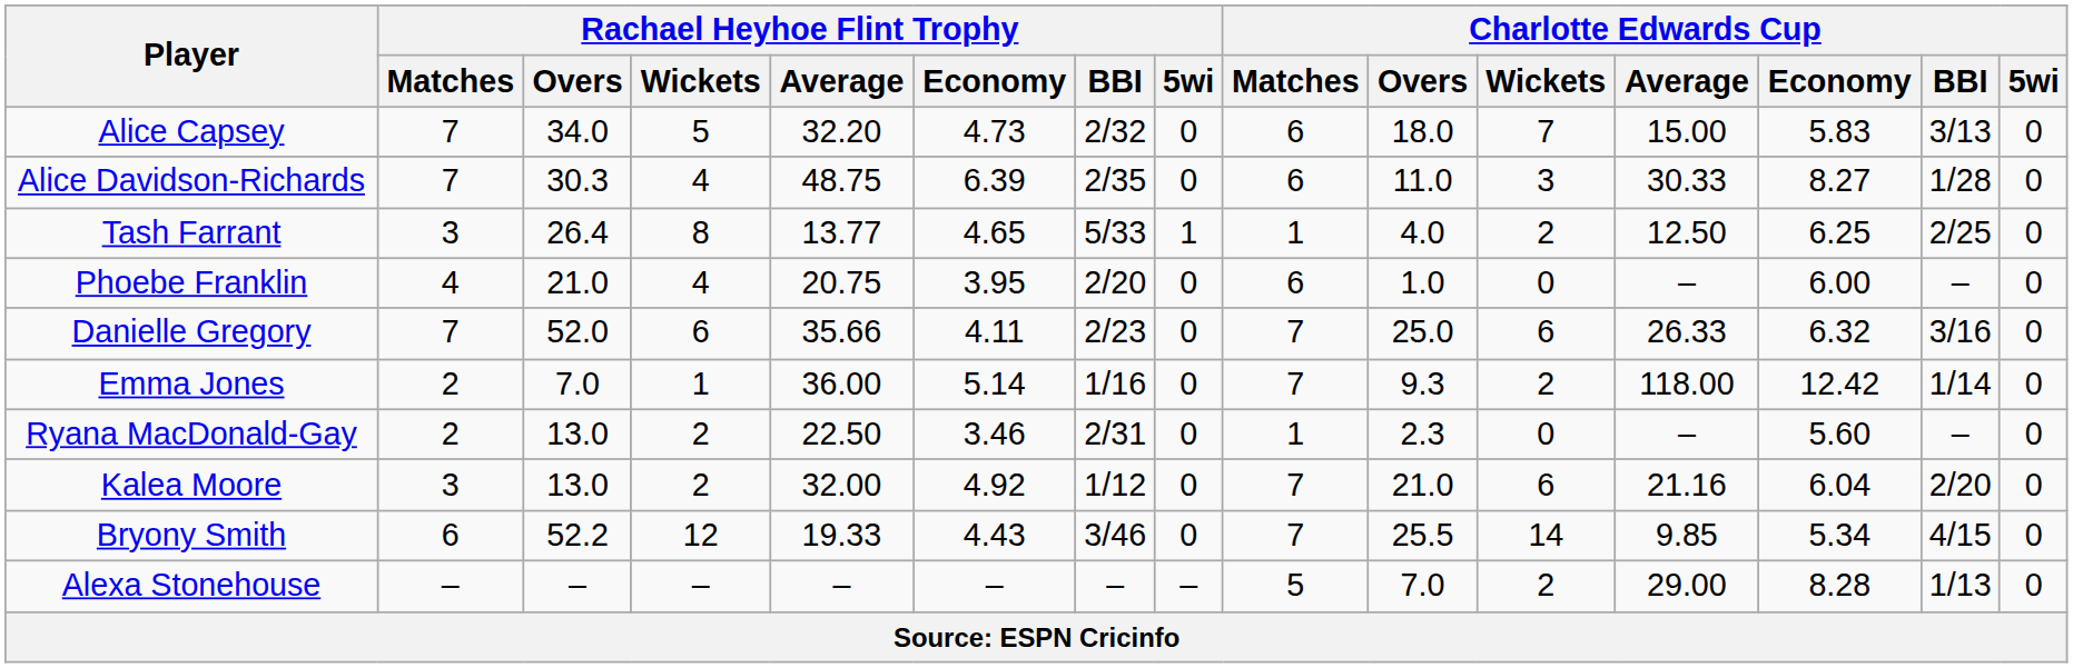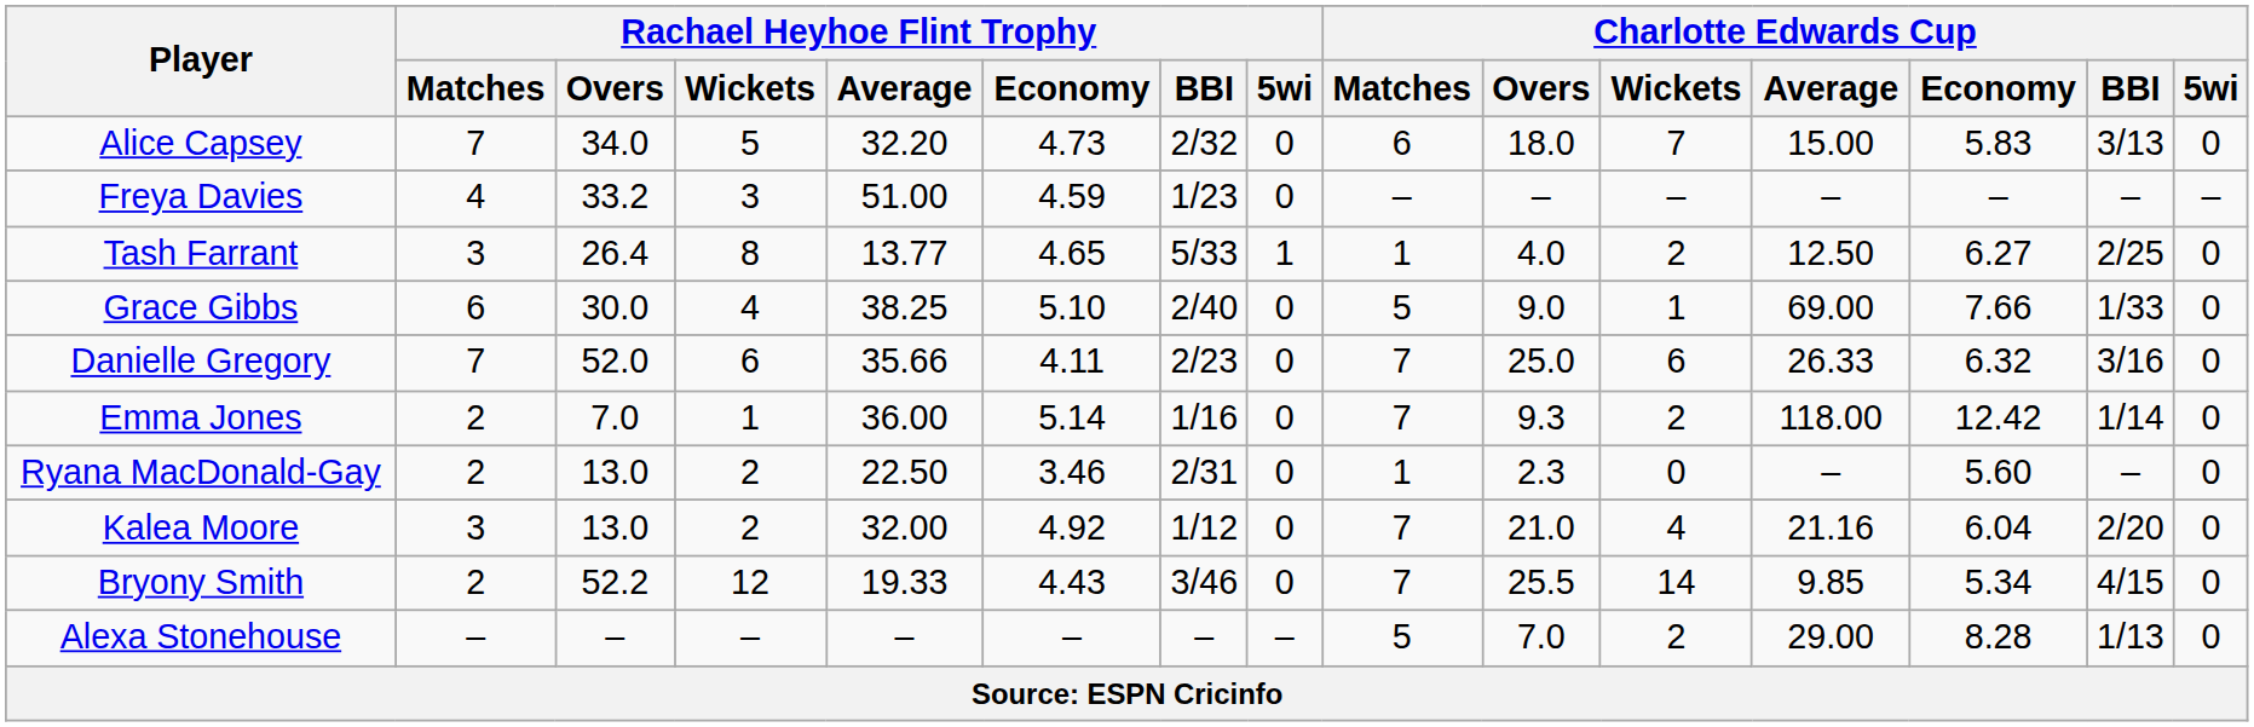 <table class="wikitable" style="text-align:center; width:82%;">
 <tr>
 <th rowspan=2>Player</th>
 <th colspan=7><a href='#'>Rachael Heyhoe Flint Trophy</a></th>
 <th colspan=7><a href='#'>Charlotte Edwards Cup</a></th>
 </tr>
 <tr>
 <th>Matches</th>
 <th>Overs</th>
 <th>Wickets</th>
 <th>Average</th>
 <th>Economy</th>
 <th>BBI</th>
 <th>5wi</th>
 <th>Matches</th>
 <th>Overs</th>
 <th>Wickets</th>
 <th>Average</th>
 <th>Economy</th>
 <th>BBI</th>
 <th>5wi</th>
 </tr>
 <tr>
 <td><a href='#'>Alice Capsey</a></td>
 <td>7</td>
 <td>34.0</td>
 <td>5</td>
 <td>32.20</td>
 <td>4.73</td>
 <td>2/32</td>
 <td>0</td>
 <td>6</td>
 <td>18.0</td>
 <td>7</td>
 <td>15.00</td>
 <td>5.83</td>
 <td>3/13</td>
 <td>0</td>
 </tr>
 <tr>
-<td><a href='#'>Alice Davidson-Richards</a></td>
-<td>7</td>
-<td>30.3</td>
+<td><a href='#'>Freya Davies</a></td>
 <td>4</td>
-<td>48.75</td>
-<td>6.39</td>
-<td>2/35</td>
+<td>33.2</td>
+<td>3</td>
+<td>51.00</td>
+<td>4.59</td>
+<td>1/23</td>
 <td>0</td>
-<td>6</td>
-<td>11.0</td>
-<td>3</td>
-<td>30.33</td>
-<td>8.27</td>
-<td>1/28</td>
-<td>0</td>
+<td>–</td>
+<td>–</td>
+<td>–</td>
+<td>–</td>
+<td>–</td>
+<td>–</td>
+<td>–</td>
 </tr>
 <tr>
 <td><a href='#'>Tash Farrant</a></td>
 <td>3</td>
 <td>26.4</td>
 <td>8</td>
 <td>13.77</td>
 <td>4.65</td>
 <td>5/33</td>
 <td>1</td>
 <td>1</td>
 <td>4.0</td>
 <td>2</td>
 <td>12.50</td>
-<td>6.25</td>
+<td>6.27</td>
 <td>2/25</td>
 <td>0</td>
 </tr>
 <tr>
-<td><a href='#'>Phoebe Franklin</a></td>
+<td><a href='#'>Grace Gibbs</a></td>
+<td>6</td>
+<td>30.0</td>
 <td>4</td>
-<td>21.0</td>
-<td>4</td>
-<td>20.75</td>
-<td>3.95</td>
-<td>2/20</td>
+<td>38.25</td>
+<td>5.10</td>
+<td>2/40</td>
 <td>0</td>
-<td>6</td>
-<td>1.0</td>
-<td>0</td>
-<td>–</td>
-<td>6.00</td>
-<td>–</td>
+<td>5</td>
+<td>9.0</td>
+<td>1</td>
+<td>69.00</td>
+<td>7.66</td>
+<td>1/33</td>
 <td>0</td>
 </tr>
 <tr>
 <td><a href='#'>Danielle Gregory</a></td>
 <td>7</td>
 <td>52.0</td>
 <td>6</td>
 <td>35.66</td>
 <td>4.11</td>
 <td>2/23</td>
 <td>0</td>
 <td>7</td>
 <td>25.0</td>
 <td>6</td>
 <td>26.33</td>
 <td>6.32</td>
 <td>3/16</td>
 <td>0</td>
 </tr>
 <tr>
 <td><a href='#'>Emma Jones</a></td>
 <td>2</td>
 <td>7.0</td>
 <td>1</td>
 <td>36.00</td>
 <td>5.14</td>
 <td>1/16</td>
 <td>0</td>
 <td>7</td>
 <td>9.3</td>
 <td>2</td>
 <td>118.00</td>
 <td>12.42</td>
 <td>1/14</td>
 <td>0</td>
 </tr>
 <tr>
 <td><a href='#'>Ryana MacDonald-Gay</a></td>
 <td>2</td>
 <td>13.0</td>
 <td>2</td>
 <td>22.50</td>
 <td>3.46</td>
 <td>2/31</td>
 <td>0</td>
 <td>1</td>
 <td>2.3</td>
 <td>0</td>
 <td>–</td>
 <td>5.60</td>
 <td>–</td>
 <td>0</td>
 </tr>
 <tr>
 <td><a href='#'>Kalea Moore</a></td>
 <td>3</td>
 <td>13.0</td>
 <td>2</td>
 <td>32.00</td>
 <td>4.92</td>
 <td>1/12</td>
 <td>0</td>
 <td>7</td>
 <td>21.0</td>
-<td>6</td>
+<td>4</td>
 <td>21.16</td>
 <td>6.04</td>
 <td>2/20</td>
 <td>0</td>
 </tr>
 <tr>
 <td><a href='#'>Bryony Smith</a></td>
-<td>6</td>
+<td>2</td>
 <td>52.2</td>
 <td>12</td>
 <td>19.33</td>
 <td>4.43</td>
 <td>3/46</td>
 <td>0</td>
 <td>7</td>
 <td>25.5</td>
 <td>14</td>
 <td>9.85</td>
 <td>5.34</td>
 <td>4/15</td>
 <td>0</td>
 </tr>
 <tr>
 <td><a href='#'>Alexa Stonehouse</a></td>
 <td>–</td>
 <td>–</td>
 <td>–</td>
 <td>–</td>
 <td>–</td>
 <td>–</td>
 <td>–</td>
 <td>5</td>
 <td>7.0</td>
 <td>2</td>
 <td>29.00</td>
 <td>8.28</td>
 <td>1/13</td>
 <td>0</td>
 </tr>
 <tr>
 <th colspan="15"><small>Source: ESPN Cricinfo</small></th>
 </tr>
 </table>
